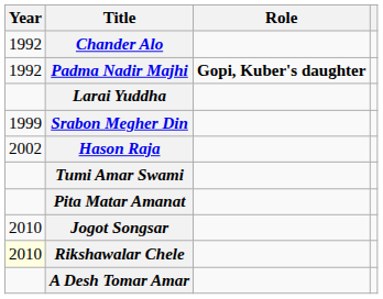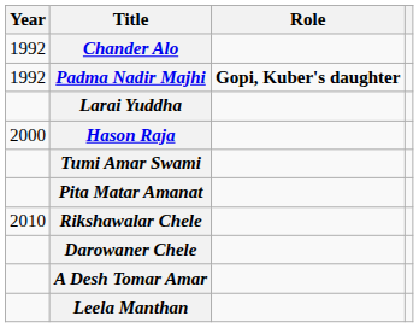 <table class="wikitable sortable plainrowheaders">
 <tr style="text-align:center;">
 <th scope="col">Year</th>
 <th scope="col">Title</th>
 <th scope="col">Role</th>
 <th scope="col" class="unsortable"></th>
 </tr>
 <tr>
 <td>1992</td>
 <th scope="row"><em><a href='#'>Chander Alo</a></em></th>
 <td></td>
 <td></td>
 </tr>
 <tr>
 <td>1992</td>
 <th scope="row"><em><a href='#'>Padma Nadir Majhi</a></em></th>
 <td><strong>Gopi, Kuber's daughter</strong></td>
 <td></td>
 </tr>
 <tr>
 <td></td>
 <th scope="row"><em>Larai Yuddha</em></th>
 <td></td>
 <td></td>
 </tr>
 <tr>
-<td>1999</td>
-<th scope="row"><em><a href='#'>Srabon Megher Din</a></em></th>
-<td></td>
-<td></td>
-</tr>
-<tr>
-<td>2002</td>
+<td>2000</td>
 <th scope="row"><em><a href='#'>Hason Raja</a></em></th>
 <td></td>
 <td></td>
 </tr>
 <tr>
 <td></td>
 <th scope="row"><em>Tumi Amar Swami</em></th>
 <td></td>
 <td></td>
 </tr>
 <tr>
 <td></td>
 <th scope="row"><em>Pita Matar Amanat</em></th>
 <td></td>
 <td></td>
 </tr>
 <tr>
 <td>2010</td>
-<th scope="row"><em>Jogot Songsar</em></th>
+<th scope="row"><em>Rikshawalar Chele</em></th>
 <td></td>
 <td></td>
 </tr>
 <tr>
-<td style="background: lightyellow;">2010</td>
-<th scope="row"><em>Rikshawalar Chele</em></th>
+<td></td>
+<th scope="row"><em>Darowaner Chele</em></th>
 <td></td>
 <td></td>
 </tr>
 <tr>
 <td></td>
 <th scope="row"><em>A Desh Tomar Amar</em></th>
 <td></td>
 <td></td>
 </tr>
+<tr>
+<td></td>
+<th scope="row"><em>Leela Manthan</em></th>
+<td></td>
+<td></td>
+</tr>
 </table>
